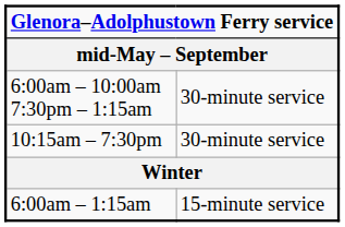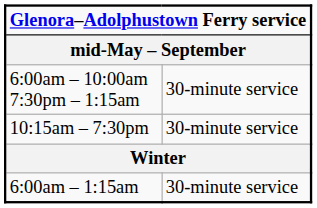 <table class="wikitable" style="border:2px solid black; float:right;">
 <tr>
 <td colspan="2"  style="border:1px solid black; text-align:center;"><strong><a href='#'>Glenora</a>–<a href='#'>Adolphustown</a> Ferry service</strong></td>
 </tr>
 <tr>
 <th colspan="2">mid-May – September</th>
 </tr>
 <tr>
 <td>6:00am – 10:00am<br>7:30pm – 1:15am</td>
 <td>30-minute service</td>
 </tr>
 <tr>
 <td>10:15am – 7:30pm</td>
 <td>30-minute service</td>
 </tr>
 <tr>
 <th colspan="2">Winter</th>
 </tr>
 <tr>
 <td>6:00am – 1:15am</td>
-<td>15-minute service</td>
+<td>30-minute service</td>
 </tr>
 </table>
